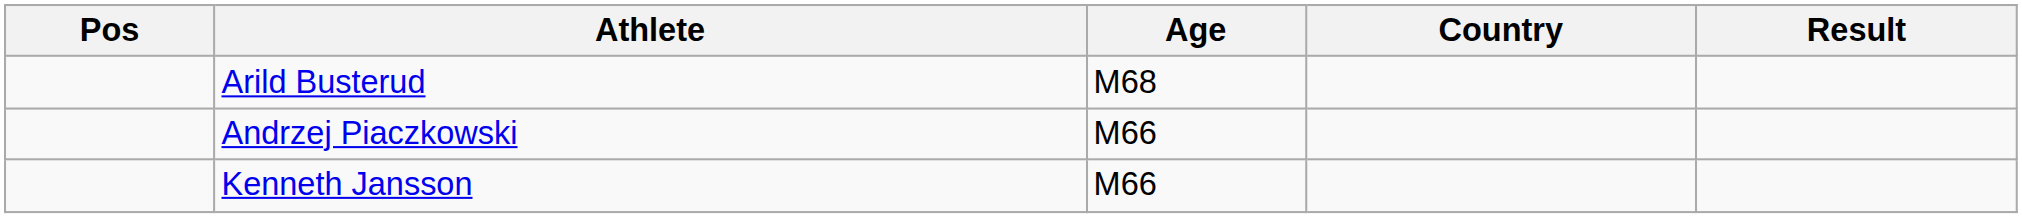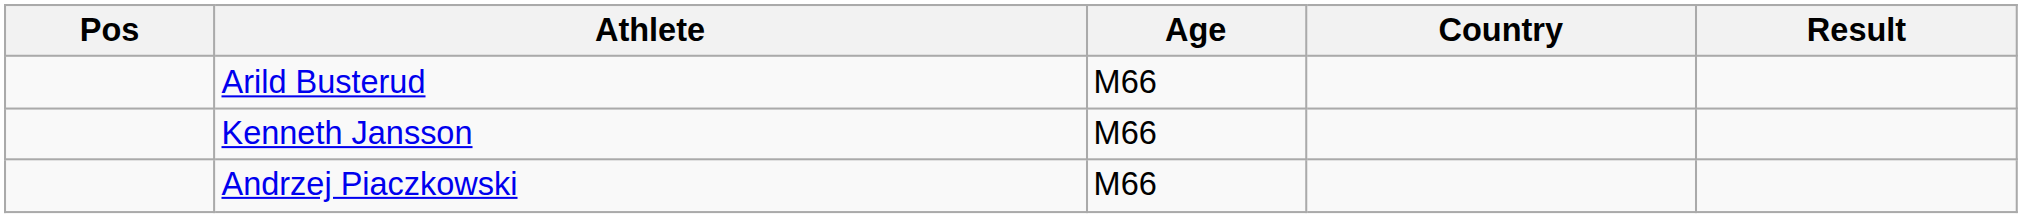 <table class="wikitable"  style="text-align:center; width:50%;">
 <tr>
 <th>Pos</th>
 <th>Athlete</th>
 <th>Age</th>
 <th>Country</th>
 <th>Result</th>
 </tr>
 <tr>
 <td align=center></td>
 <td align=left><a href='#'>Arild Busterud</a></td>
-<td align=left>M68</td>
-<td align=left></td>
-<td></td>
-</tr>
-<tr>
-<td align=center></td>
-<td align=left><a href='#'>Andrzej Piaczkowski</a></td>
 <td align=left>M66</td>
 <td align=left></td>
 <td></td>
 </tr>
 <tr>
 <td align=center></td>
 <td align=left><a href='#'>Kenneth Jansson</a></td>
 <td align=left>M66</td>
 <td align=left></td>
 <td></td>
 </tr>
+<tr>
+<td align=center></td>
+<td align=left><a href='#'>Andrzej Piaczkowski</a></td>
+<td align=left>M66</td>
+<td align=left></td>
+<td></td>
+</tr>
 </table>
